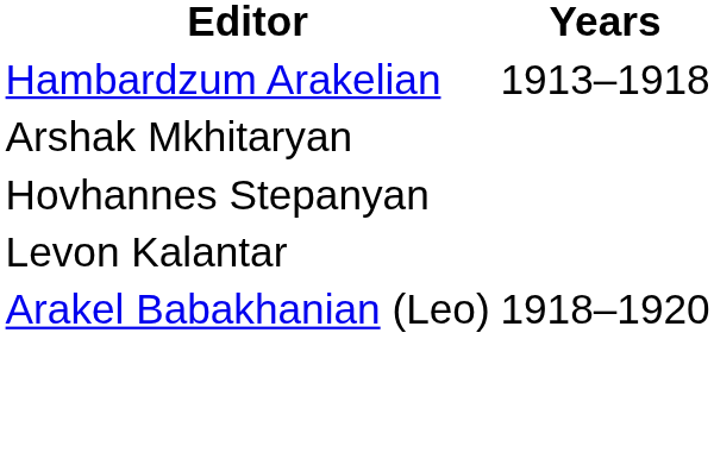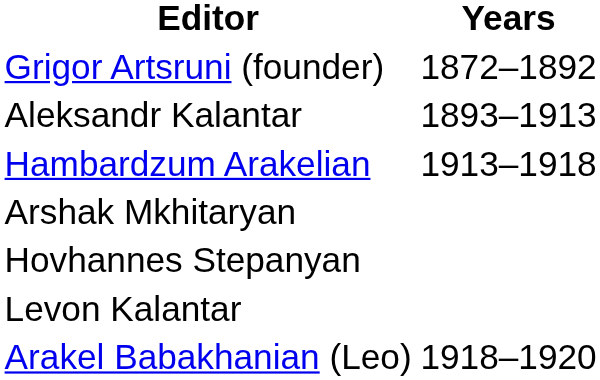 <table>
 <tr>
 <th>Editor</th>
 <th>Years</th>
+</tr>
+<tr>
+<td><a href='#'>Grigor Artsruni</a> (founder)</td>
+<td>1872–1892</td>
+</tr>
+<tr>
+<td>Aleksandr Kalantar</td>
+<td>1893–1913</td>
 </tr>
 <tr>
 <td><a href='#'>Hambardzum Arakelian</a></td>
 <td>1913–1918</td>
 </tr>
 <tr>
 <td>Arshak Mkhitaryan</td>
 <td></td>
 </tr>
 <tr>
 <td>Hovhannes Stepanyan</td>
 <td></td>
 </tr>
 <tr>
 <td>Levon Kalantar</td>
 <td></td>
 </tr>
 <tr>
 <td><a href='#'>Arakel Babakhanian</a> (Leo)</td>
 <td>1918–1920</td>
 </tr>
 <tr>
 </tr>
 </table>
